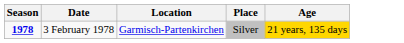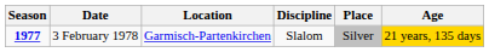 <table class="wikitable">
 <tr>
 <th>Season</th>
 <th>Date</th>
 <th>Location</th>
+<th>Discipline</th>
 <th width=50>Place</th>
 <th>Age</th>
 </tr>
 <tr>
-<td align=center><strong><a href='#'>1978</a></strong></td>
+<td align=center><strong><a href='#'>1977</a></strong></td>
 <td>3 February 1978</td>
 <td> <a href='#'>Garmisch-Partenkirchen</a></td>
+<td align=center>Slalom</td>
 <td align=center bgcolor="#C0C0C0">Silver</td>
 <td style="background: gold;">21 years, 135 days</td>
 </tr>
 </table>
